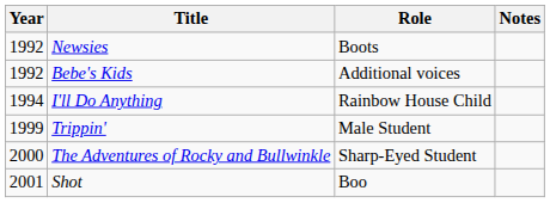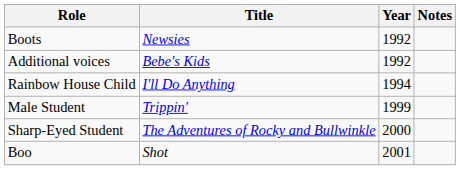 <table class="wikitable sortable">
 <tr>
+<th>Role</th>
+<th>Title</th>
 <th>Year</th>
-<th>Title</th>
-<th>Role</th>
 <th>Notes</th>
 </tr>
 <tr>
+<td>Boots</td>
+<td><em><a href='#'>Newsies</a></em></td>
 <td>1992</td>
-<td><em><a href='#'>Newsies</a></em></td>
-<td>Boots</td>
 <td></td>
 </tr>
 <tr>
+<td>Additional voices</td>
+<td><em><a href='#'>Bebe's Kids</a></em></td>
 <td>1992</td>
-<td><em><a href='#'>Bebe's Kids</a></em></td>
-<td>Additional voices</td>
 <td></td>
 </tr>
 <tr>
+<td>Rainbow House Child</td>
+<td><em><a href='#'>I'll Do Anything</a></em></td>
 <td>1994</td>
-<td><em><a href='#'>I'll Do Anything</a></em></td>
-<td>Rainbow House Child</td>
 <td></td>
 </tr>
 <tr>
+<td>Male Student</td>
+<td><em><a href='#'>Trippin'</a></em></td>
 <td>1999</td>
-<td><em><a href='#'>Trippin'</a></em></td>
-<td>Male Student</td>
 <td></td>
 </tr>
 <tr>
+<td>Sharp-Eyed Student</td>
+<td><a href='#'><em>The Adventures of Rocky and Bullwinkle</em></a></td>
 <td>2000</td>
-<td><a href='#'><em>The Adventures of Rocky and Bullwinkle</em></a></td>
-<td>Sharp-Eyed Student</td>
 <td></td>
 </tr>
 <tr>
+<td>Boo</td>
+<td><em>Shot</em></td>
 <td>2001</td>
-<td><em>Shot</em></td>
-<td>Boo</td>
 <td></td>
 </tr>
 </table>
